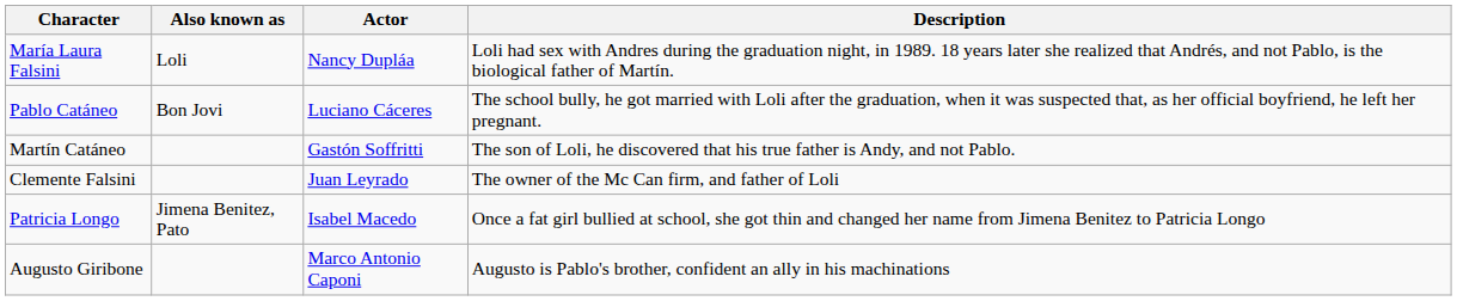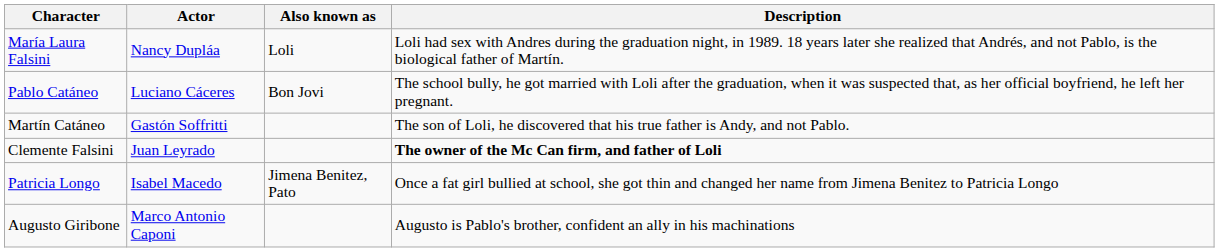 <table class="wikitable sortable">
 <tr>
 <th>Character</th>
+<th>Actor</th>
 <th>Also known as</th>
-<th>Actor</th>
 <th>Description</th>
 </tr>
 <tr>
 <td><a href='#'>María Laura Falsini</a></td>
+<td><a href='#'>Nancy Dupláa</a></td>
 <td>Loli</td>
-<td><a href='#'>Nancy Dupláa</a></td>
 <td>Loli had sex with Andres during the graduation night, in 1989. 18 years later she realized that Andrés, and not Pablo, is the biological father of Martín.</td>
 </tr>
 <tr>
 <td><a href='#'>Pablo Catáneo</a></td>
+<td><a href='#'>Luciano Cáceres</a></td>
 <td>Bon Jovi</td>
-<td><a href='#'>Luciano Cáceres</a></td>
 <td>The school bully, he got married with Loli after the graduation, when it was suspected that, as her official boyfriend, he left her pregnant.</td>
 </tr>
 <tr>
 <td>Martín Catáneo</td>
+<td><a href='#'>Gastón Soffritti</a></td>
 <td></td>
-<td><a href='#'>Gastón Soffritti</a></td>
 <td>The son of Loli, he discovered that his true father is Andy, and not Pablo.</td>
 </tr>
 <tr>
 <td>Clemente Falsini</td>
+<td><a href='#'>Juan Leyrado</a></td>
 <td></td>
-<td><a href='#'>Juan Leyrado</a></td>
-<td>The owner of the Mc Can firm, and father of Loli</td>
+<td><strong>The owner of the Mc Can firm, and father of Loli</strong></td>
 </tr>
 <tr>
 <td><a href='#'>Patricia Longo</a></td>
+<td><a href='#'>Isabel Macedo</a></td>
 <td>Jimena Benitez, Pato</td>
-<td><a href='#'>Isabel Macedo</a></td>
 <td>Once a fat girl bullied at school, she got thin and changed her name from Jimena Benitez to Patricia Longo</td>
 </tr>
 <tr>
 <td>Augusto Giribone</td>
+<td><a href='#'>Marco Antonio Caponi</a></td>
 <td></td>
-<td><a href='#'>Marco Antonio Caponi</a></td>
 <td>Augusto is Pablo's brother, confident an ally in his machinations</td>
 </tr>
 </table>
